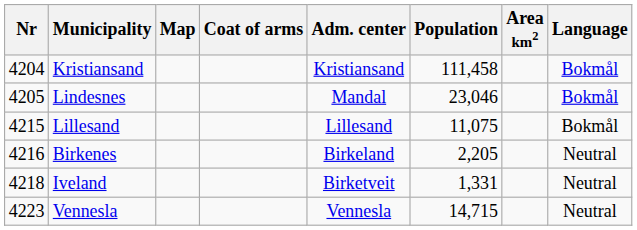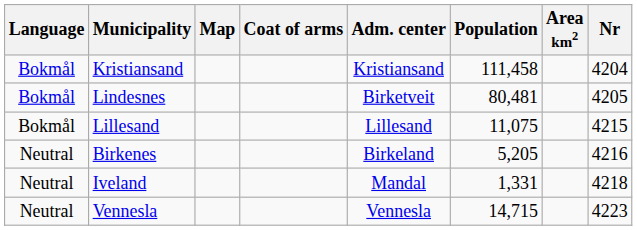 <table class="wikitable sortable">
 <tr>
-<th>Nr</th>
+<th>Language</th>
 <th>Municipality</th>
 <th class="unsortable">Map</th>
 <th>Coat of arms</th>
 <th>Adm. center</th>
 <th>Population</th>
 <th>Area<br><small>km<sup>2</sup></small></th>
-<th>Language</th>
+<th>Nr</th>
 </tr>
 <tr --->
-<td align="center">4204</td>
+<td align="center"><a href='#'>Bokmål</a></td>
 <td><a href='#'>Kristiansand</a></td>
 <td align="center"></td>
 <td></td>
 <td align="center"><a href='#'>Kristiansand</a></td>
 <td align="right">111,458</td>
 <td align="right"></td>
-<td align="center"><a href='#'>Bokmål</a></td>
+<td align="center">4204</td>
 </tr>
 <tr --->
-<td align="center">4205</td>
+<td align="center"><a href='#'>Bokmål</a></td>
 <td><a href='#'>Lindesnes</a></td>
 <td align="center"></td>
 <td></td>
-<td align="center"><a href='#'>Mandal</a></td>
-<td align="right">23,046</td>
+<td align="center"><a href='#'>Birketveit</a></td>
+<td align="right">80,481</td>
 <td align="right"></td>
-<td align="center"><a href='#'>Bokmål</a></td>
+<td align="center">4205</td>
 </tr>
 <tr --->
-<td align="center">4215</td>
+<td align="center">Bokmål</td>
 <td><a href='#'>Lillesand</a></td>
 <td align="center"></td>
 <td></td>
 <td align="center"><a href='#'>Lillesand</a></td>
 <td align="right">11,075</td>
 <td align="right"></td>
-<td align="center">Bokmål</td>
+<td align="center">4215</td>
 </tr>
 <tr --->
-<td align="center">4216</td>
+<td align="center">Neutral</td>
 <td><a href='#'>Birkenes</a></td>
 <td align="center"></td>
 <td></td>
 <td align="center"><a href='#'>Birkeland</a></td>
-<td align="right">2,205</td>
+<td align="right">5,205</td>
 <td align="right"></td>
-<td align="center">Neutral</td>
+<td align="center">4216</td>
 </tr>
 <tr --->
-<td align="center">4218</td>
+<td align="center">Neutral</td>
 <td><a href='#'>Iveland</a></td>
 <td align="center"></td>
 <td></td>
-<td align="center"><a href='#'>Birketveit</a></td>
+<td align="center"><a href='#'>Mandal</a></td>
 <td align="right">1,331</td>
 <td align="right"></td>
-<td align="center">Neutral</td>
+<td align="center">4218</td>
 </tr>
 <tr --->
-<td align="center">4223</td>
+<td align="center">Neutral</td>
 <td><a href='#'>Vennesla</a></td>
 <td align="center"></td>
 <td></td>
 <td align="center"><a href='#'>Vennesla</a></td>
 <td align="right">14,715</td>
 <td align="right"></td>
-<td align="center">Neutral</td>
+<td align="center">4223</td>
 </tr>
 </table>
